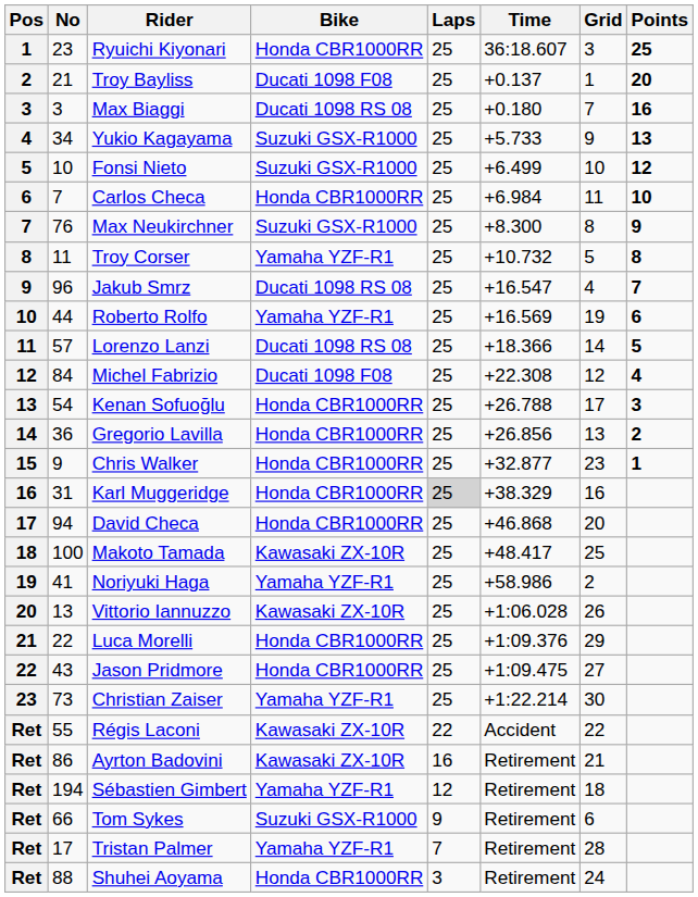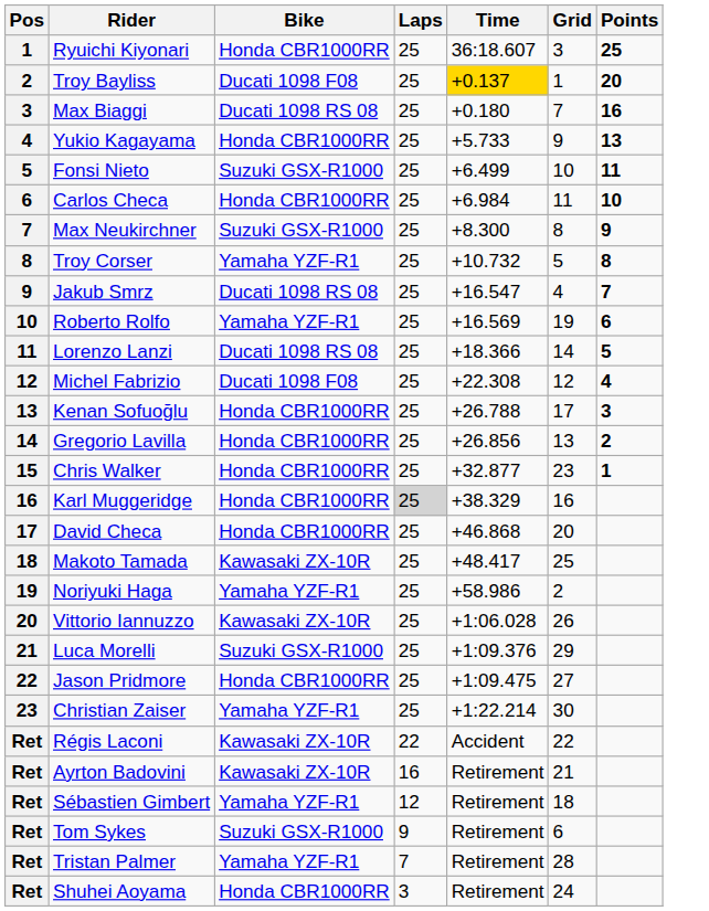 <table class="wikitable" style="font-size: 95%;">
 <tr>
 <th>Pos</th>
-<th>No</th>
 <th>Rider</th>
 <th>Bike</th>
 <th>Laps</th>
 <th>Time</th>
 <th>Grid</th>
 <th>Points</th>
 </tr>
 <tr>
 <th>1</th>
-<td>23</td>
 <td> <a href='#'>Ryuichi Kiyonari</a></td>
 <td><a href='#'>Honda CBR1000RR</a></td>
 <td>25</td>
 <td>36:18.607</td>
 <td>3</td>
 <td><strong>25</strong></td>
 </tr>
 <tr>
 <th>2</th>
-<td>21</td>
 <td> <a href='#'>Troy Bayliss</a></td>
 <td><a href='#'>Ducati 1098 F08</a></td>
 <td>25</td>
-<td>+0.137</td>
+<td style="background: gold;">+0.137</td>
 <td>1</td>
 <td><strong>20</strong></td>
 </tr>
 <tr>
 <th>3</th>
-<td>3</td>
 <td> <a href='#'>Max Biaggi</a></td>
 <td><a href='#'>Ducati 1098 RS 08</a></td>
 <td>25</td>
 <td>+0.180</td>
 <td>7</td>
 <td><strong>16</strong></td>
 </tr>
 <tr>
 <th>4</th>
-<td>34</td>
 <td> <a href='#'>Yukio Kagayama</a></td>
-<td><a href='#'>Suzuki GSX-R1000</a></td>
+<td><a href='#'>Honda CBR1000RR</a></td>
 <td>25</td>
 <td>+5.733</td>
 <td>9</td>
 <td><strong>13</strong></td>
 </tr>
 <tr>
 <th>5</th>
-<td>10</td>
 <td> <a href='#'>Fonsi Nieto</a></td>
 <td><a href='#'>Suzuki GSX-R1000</a></td>
 <td>25</td>
 <td>+6.499</td>
 <td>10</td>
-<td><strong>12</strong></td>
+<td><strong>11</strong></td>
 </tr>
 <tr>
 <th>6</th>
-<td>7</td>
 <td> <a href='#'>Carlos Checa</a></td>
 <td><a href='#'>Honda CBR1000RR</a></td>
 <td>25</td>
 <td>+6.984</td>
 <td>11</td>
 <td><strong>10</strong></td>
 </tr>
 <tr>
 <th>7</th>
-<td>76</td>
 <td> <a href='#'>Max Neukirchner</a></td>
 <td><a href='#'>Suzuki GSX-R1000</a></td>
 <td>25</td>
 <td>+8.300</td>
 <td>8</td>
 <td><strong>9</strong></td>
 </tr>
 <tr>
 <th>8</th>
-<td>11</td>
 <td> <a href='#'>Troy Corser</a></td>
 <td><a href='#'>Yamaha YZF-R1</a></td>
 <td>25</td>
 <td>+10.732</td>
 <td>5</td>
 <td><strong>8</strong></td>
 </tr>
 <tr>
 <th>9</th>
-<td>96</td>
 <td> <a href='#'>Jakub Smrz</a></td>
 <td><a href='#'>Ducati 1098 RS 08</a></td>
 <td>25</td>
 <td>+16.547</td>
 <td>4</td>
 <td><strong>7</strong></td>
 </tr>
 <tr>
 <th>10</th>
-<td>44</td>
 <td> <a href='#'>Roberto Rolfo</a></td>
 <td><a href='#'>Yamaha YZF-R1</a></td>
 <td>25</td>
 <td>+16.569</td>
 <td>19</td>
 <td><strong>6</strong></td>
 </tr>
 <tr>
 <th>11</th>
-<td>57</td>
 <td> <a href='#'>Lorenzo Lanzi</a></td>
 <td><a href='#'>Ducati 1098 RS 08</a></td>
 <td>25</td>
 <td>+18.366</td>
 <td>14</td>
 <td><strong>5</strong></td>
 </tr>
 <tr>
 <th>12</th>
-<td>84</td>
 <td> <a href='#'>Michel Fabrizio</a></td>
 <td><a href='#'>Ducati 1098 F08</a></td>
 <td>25</td>
 <td>+22.308</td>
 <td>12</td>
 <td><strong>4</strong></td>
 </tr>
 <tr>
 <th>13</th>
-<td>54</td>
 <td> <a href='#'>Kenan Sofuoğlu</a></td>
 <td><a href='#'>Honda CBR1000RR</a></td>
 <td>25</td>
 <td>+26.788</td>
 <td>17</td>
 <td><strong>3</strong></td>
 </tr>
 <tr>
 <th>14</th>
-<td>36</td>
 <td> <a href='#'>Gregorio Lavilla</a></td>
 <td><a href='#'>Honda CBR1000RR</a></td>
 <td>25</td>
 <td>+26.856</td>
 <td>13</td>
 <td><strong>2</strong></td>
 </tr>
 <tr>
 <th>15</th>
-<td>9</td>
 <td> <a href='#'>Chris Walker</a></td>
 <td><a href='#'>Honda CBR1000RR</a></td>
 <td>25</td>
 <td>+32.877</td>
 <td>23</td>
 <td><strong>1</strong></td>
 </tr>
 <tr>
 <th>16</th>
-<td>31</td>
 <td> <a href='#'>Karl Muggeridge</a></td>
 <td><a href='#'>Honda CBR1000RR</a></td>
 <td style="background: lightgrey;">25</td>
 <td>+38.329</td>
 <td>16</td>
 <td></td>
 </tr>
 <tr>
 <th>17</th>
-<td>94</td>
 <td> <a href='#'>David Checa</a></td>
 <td><a href='#'>Honda CBR1000RR</a></td>
 <td>25</td>
 <td>+46.868</td>
 <td>20</td>
 <td></td>
 </tr>
 <tr>
 <th>18</th>
-<td>100</td>
 <td> <a href='#'>Makoto Tamada</a></td>
 <td><a href='#'>Kawasaki ZX-10R</a></td>
 <td>25</td>
 <td>+48.417</td>
 <td>25</td>
 <td></td>
 </tr>
 <tr>
 <th>19</th>
-<td>41</td>
 <td> <a href='#'>Noriyuki Haga</a></td>
 <td><a href='#'>Yamaha YZF-R1</a></td>
 <td>25</td>
 <td>+58.986</td>
 <td>2</td>
 <td></td>
 </tr>
 <tr>
 <th>20</th>
-<td>13</td>
 <td> <a href='#'>Vittorio Iannuzzo</a></td>
 <td><a href='#'>Kawasaki ZX-10R</a></td>
 <td>25</td>
 <td>+1:06.028</td>
 <td>26</td>
 <td></td>
 </tr>
 <tr>
 <th>21</th>
-<td>22</td>
 <td> <a href='#'>Luca Morelli</a></td>
-<td><a href='#'>Honda CBR1000RR</a></td>
+<td><a href='#'>Suzuki GSX-R1000</a></td>
 <td>25</td>
 <td>+1:09.376</td>
 <td>29</td>
 <td></td>
 </tr>
 <tr>
 <th>22</th>
-<td>43</td>
 <td> <a href='#'>Jason Pridmore</a></td>
 <td><a href='#'>Honda CBR1000RR</a></td>
 <td>25</td>
 <td>+1:09.475</td>
 <td>27</td>
 <td></td>
 </tr>
 <tr>
 <th>23</th>
-<td>73</td>
 <td> <a href='#'>Christian Zaiser</a></td>
 <td><a href='#'>Yamaha YZF-R1</a></td>
 <td>25</td>
 <td>+1:22.214</td>
 <td>30</td>
 <td></td>
 </tr>
 <tr>
 <th>Ret</th>
-<td>55</td>
 <td> <a href='#'>Régis Laconi</a></td>
 <td><a href='#'>Kawasaki ZX-10R</a></td>
 <td>22</td>
 <td>Accident</td>
 <td>22</td>
 <td></td>
 </tr>
 <tr>
 <th>Ret</th>
-<td>86</td>
 <td> <a href='#'>Ayrton Badovini</a></td>
 <td><a href='#'>Kawasaki ZX-10R</a></td>
 <td>16</td>
 <td>Retirement</td>
 <td>21</td>
 <td></td>
 </tr>
 <tr>
 <th>Ret</th>
-<td>194</td>
 <td> <a href='#'>Sébastien Gimbert</a></td>
 <td><a href='#'>Yamaha YZF-R1</a></td>
 <td>12</td>
 <td>Retirement</td>
 <td>18</td>
 <td></td>
 </tr>
 <tr>
 <th>Ret</th>
-<td>66</td>
 <td> <a href='#'>Tom Sykes</a></td>
 <td><a href='#'>Suzuki GSX-R1000</a></td>
 <td>9</td>
 <td>Retirement</td>
 <td>6</td>
 <td></td>
 </tr>
 <tr>
 <th>Ret</th>
-<td>17</td>
 <td> <a href='#'>Tristan Palmer</a></td>
 <td><a href='#'>Yamaha YZF-R1</a></td>
 <td>7</td>
 <td>Retirement</td>
 <td>28</td>
 <td></td>
 </tr>
 <tr>
 <th>Ret</th>
-<td>88</td>
 <td> <a href='#'>Shuhei Aoyama</a></td>
 <td><a href='#'>Honda CBR1000RR</a></td>
 <td>3</td>
 <td>Retirement</td>
 <td>24</td>
 <td></td>
 </tr>
 </table>
